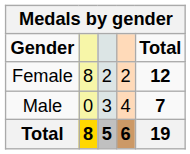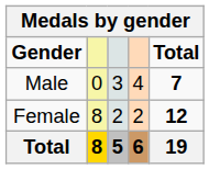 <table class="wikitable" border="1" style="font-size:85%; float:right">
 <tr style="background:#efefef;">
 <th colspan=5><strong>Medals by gender</strong></th>
 </tr>
 <tr align=center>
 <td><strong>Gender</strong></td>
 <td bgcolor=#F7F6A8></td>
 <td bgcolor=#DCE5E5></td>
 <td bgcolor=#FFDAB9></td>
 <td><strong>Total</strong></td>
 </tr>
 <tr align=center>
+<td>Male</td>
+<td style="background:#F7F6A8;">0</td>
+<td style="background:#DCE5E5;">3</td>
+<td style="background:#FFDAB9;">4</td>
+<td><strong>7</strong></td>
+</tr>
+<tr align=center>
 <td>Female</td>
 <td style="background:#F7F6A8;">8</td>
 <td style="background:#DCE5E5;">2</td>
 <td style="background:#FFDAB9;">2</td>
 <td><strong>12</strong></td>
-</tr>
-<tr align=center>
-<td>Male</td>
-<td style="background:#F7F6A8;">0</td>
-<td style="background:#DCE5E5;">3</td>
-<td style="background:#FFDAB9;">4</td>
-<td><strong>7</strong></td>
 </tr>
 <tr align=center>
 <th><strong>Total</strong></th>
 <th style="background:gold;"><strong>8</strong></th>
 <th style="background:silver;"><strong>5</strong></th>
 <th style="background:#c96;"><strong>6</strong></th>
 <th><strong>19</strong></th>
 </tr>
 </table>
